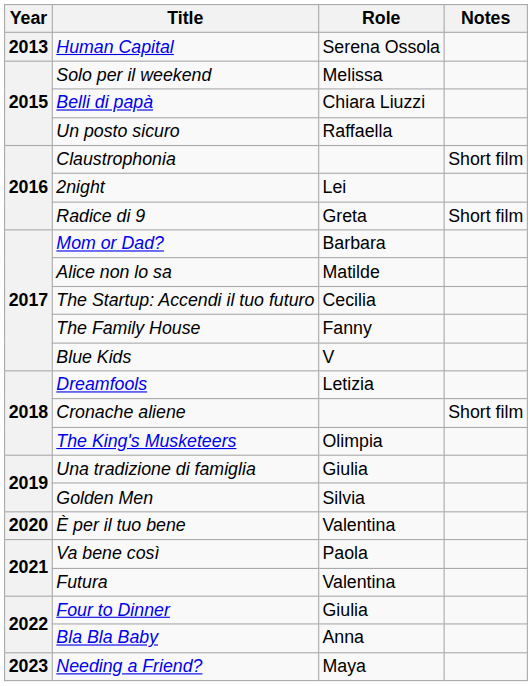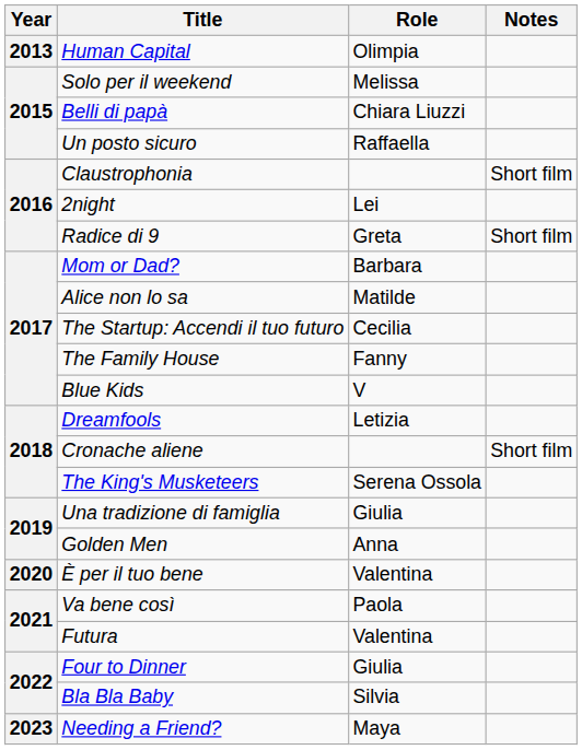 <table class="wikitable sortable">
 <tr>
 <th>Year</th>
 <th>Title</th>
 <th>Role</th>
 <th>Notes</th>
 </tr>
 <tr>
 <th>2013</th>
 <td><em><a href='#'>Human Capital</a></em></td>
-<td>Serena Ossola</td>
+<td>Olimpia</td>
 <td></td>
 </tr>
 <tr>
 <th rowspan="3">2015</th>
 <td><em>Solo per il weekend</em></td>
 <td>Melissa</td>
 <td></td>
 </tr>
 <tr>
 <td><em><a href='#'>Belli di papà</a></em></td>
 <td>Chiara Liuzzi</td>
 <td></td>
 </tr>
 <tr>
 <td><em>Un posto sicuro</em></td>
 <td>Raffaella</td>
 <td></td>
 </tr>
 <tr>
 <th rowspan="3">2016</th>
 <td><em>Claustrophonia</em></td>
 <td></td>
 <td>Short film</td>
 </tr>
 <tr>
 <td><em>2night</em></td>
 <td>Lei</td>
 <td></td>
 </tr>
 <tr>
 <td><em>Radice di 9</em></td>
 <td>Greta</td>
 <td>Short film</td>
 </tr>
 <tr>
 <th rowspan="5">2017</th>
 <td><em><a href='#'>Mom or Dad?</a></em></td>
 <td>Barbara</td>
 <td></td>
 </tr>
 <tr>
 <td><em>Alice non lo sa</em></td>
 <td>Matilde</td>
 <td></td>
 </tr>
 <tr>
 <td><em>The Startup: Accendi il tuo futuro</em></td>
 <td>Cecilia</td>
 <td></td>
 </tr>
 <tr>
 <td><em>The Family House</em></td>
 <td>Fanny</td>
 <td></td>
 </tr>
 <tr>
 <td><em>Blue Kids</em></td>
 <td>V</td>
 <td></td>
 </tr>
 <tr>
 <th rowspan="3">2018</th>
 <td><em><a href='#'>Dreamfools</a></em></td>
 <td>Letizia</td>
 <td></td>
 </tr>
 <tr>
 <td><em>Cronache aliene</em></td>
 <td></td>
 <td>Short film</td>
 </tr>
 <tr>
 <td><em><a href='#'>The King's Musketeers</a></em></td>
-<td>Olimpia</td>
+<td>Serena Ossola</td>
 <td></td>
 </tr>
 <tr>
 <th rowspan="2">2019</th>
 <td><em>Una tradizione di famiglia</em></td>
 <td>Giulia</td>
 <td></td>
 </tr>
 <tr>
 <td><em>Golden Men</em></td>
-<td>Silvia</td>
+<td>Anna</td>
 <td></td>
 </tr>
 <tr>
 <th>2020</th>
 <td><em>È per il tuo bene</em></td>
 <td>Valentina</td>
 <td></td>
 </tr>
 <tr>
 <th rowspan="2">2021</th>
 <td><em>Va bene così</em></td>
 <td>Paola</td>
 <td></td>
 </tr>
 <tr>
 <td><em>Futura</em></td>
 <td>Valentina</td>
 <td></td>
 </tr>
 <tr>
 <th rowspan="2">2022</th>
 <td><em><a href='#'>Four to Dinner</a></em></td>
 <td>Giulia</td>
 <td></td>
 </tr>
 <tr>
 <td><em><a href='#'>Bla Bla Baby</a></em></td>
-<td>Anna</td>
+<td>Silvia</td>
 <td></td>
 </tr>
 <tr>
 <th>2023</th>
 <td><em><a href='#'>Needing a Friend?</a></em></td>
 <td>Maya</td>
 <td></td>
 </tr>
 </table>
